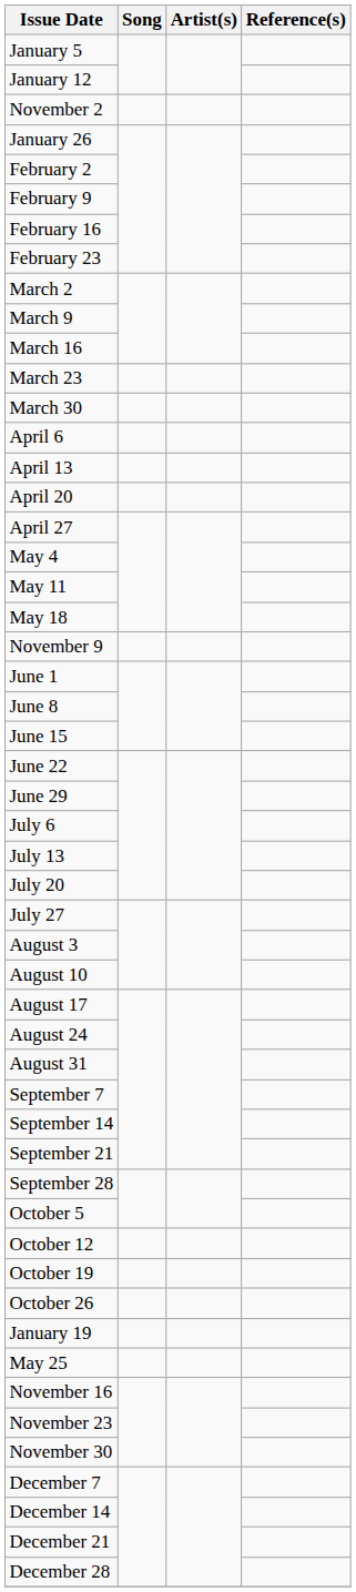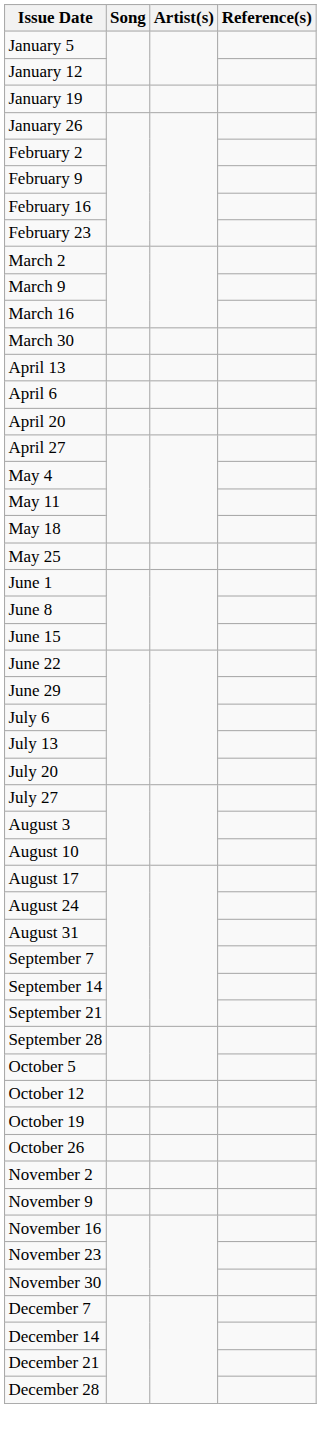 <table class="wikitable">
 <tr>
 <th style="text-align: center;">Issue Date</th>
 <th style="text-align: center;">Song</th>
 <th style="text-align: center;">Artist(s)</th>
 <th style="text-align: center;">Reference(s)</th>
 </tr>
 <tr>
 <td>January 5</td>
 <td rowspan=2></td>
 <td rowspan=2></td>
 <td></td>
 </tr>
 <tr>
 <td>January 12</td>
 <td></td>
 </tr>
 <tr>
-<td>November 2</td>
-<td rowspan=1></td>
-<td rowspan=1></td>
+<td>January 19</td>
+<td></td>
+<td></td>
 <td></td>
 </tr>
 <tr>
 <td>January 26</td>
 <td rowspan=5></td>
 <td rowspan=5></td>
 <td></td>
 </tr>
 <tr>
 <td>February 2</td>
 <td></td>
 </tr>
 <tr>
 <td>February 9</td>
 <td></td>
 </tr>
 <tr>
 <td>February 16</td>
 <td></td>
 </tr>
 <tr>
 <td>February 23</td>
 <td></td>
 </tr>
 <tr>
 <td>March 2</td>
 <td rowspan=3></td>
 <td rowspan=3></td>
 <td></td>
 </tr>
 <tr>
 <td>March 9</td>
 <td></td>
 </tr>
 <tr>
 <td>March 16</td>
 <td></td>
 </tr>
 <tr>
-<td>March 23</td>
-<td></td>
-<td></td>
-<td></td>
-</tr>
-<tr>
 <td>March 30</td>
 <td></td>
 <td></td>
 <td></td>
 </tr>
 <tr>
-<td>April 6</td>
+<td>April 13</td>
 <td></td>
 <td></td>
 <td></td>
 </tr>
 <tr>
-<td>April 13</td>
+<td>April 6</td>
 <td></td>
 <td></td>
 <td></td>
 </tr>
 <tr>
 <td>April 20</td>
 <td></td>
 <td></td>
 <td></td>
 </tr>
 <tr>
 <td>April 27</td>
 <td rowspan=4></td>
 <td rowspan=4></td>
 <td></td>
 </tr>
 <tr>
 <td>May 4</td>
 <td></td>
 </tr>
 <tr>
 <td>May 11</td>
 <td></td>
 </tr>
 <tr>
 <td>May 18</td>
 <td></td>
 </tr>
 <tr>
-<td>November 9</td>
-<td rowspan=1></td>
-<td rowspan=1></td>
+<td>May 25</td>
+<td></td>
+<td></td>
 <td></td>
 </tr>
 <tr>
 <td>June 1</td>
 <td rowspan=3></td>
 <td rowspan=3></td>
 <td></td>
 </tr>
 <tr>
 <td>June 8</td>
 <td></td>
 </tr>
 <tr>
 <td>June 15</td>
 <td></td>
 </tr>
 <tr>
 <td>June 22</td>
 <td rowspan=5></td>
 <td rowspan=5></td>
 <td></td>
 </tr>
 <tr>
 <td>June 29</td>
 <td></td>
 </tr>
 <tr>
 <td>July 6</td>
 <td></td>
 </tr>
 <tr>
 <td>July 13</td>
 <td></td>
 </tr>
 <tr>
 <td>July 20</td>
 <td></td>
 </tr>
 <tr>
 <td>July 27</td>
 <td rowspan=3></td>
 <td rowspan=3></td>
 <td></td>
 </tr>
 <tr>
 <td>August 3</td>
 <td></td>
 </tr>
 <tr>
 <td>August 10</td>
 <td></td>
 </tr>
 <tr>
 <td>August 17</td>
 <td rowspan=6></td>
 <td rowspan=6></td>
 <td></td>
 </tr>
 <tr>
 <td>August 24</td>
 <td></td>
 </tr>
 <tr>
 <td>August 31</td>
 <td></td>
 </tr>
 <tr>
 <td>September 7</td>
 <td></td>
 </tr>
 <tr>
 <td>September 14</td>
 <td></td>
 </tr>
 <tr>
 <td>September 21</td>
 <td></td>
 </tr>
 <tr>
 <td>September 28</td>
 <td rowspan=2></td>
 <td rowspan=2></td>
 <td></td>
 </tr>
 <tr>
 <td>October 5</td>
 <td></td>
 </tr>
 <tr>
 <td>October 12</td>
 <td rowspan=1></td>
 <td rowspan=1></td>
 <td></td>
 </tr>
 <tr>
 <td>October 19</td>
 <td rowspan=1></td>
 <td rowspan=1></td>
 <td></td>
 </tr>
 <tr>
 <td>October 26</td>
 <td rowspan=1></td>
 <td rowspan=1></td>
 <td></td>
 </tr>
 <tr>
-<td>January 19</td>
-<td></td>
-<td></td>
+<td>November 2</td>
+<td rowspan=1></td>
+<td rowspan=1></td>
 <td></td>
 </tr>
 <tr>
-<td>May 25</td>
-<td></td>
-<td></td>
+<td>November 9</td>
+<td rowspan=1></td>
+<td rowspan=1></td>
 <td></td>
 </tr>
 <tr>
 <td>November 16</td>
 <td rowspan=3></td>
 <td rowspan=3></td>
 <td></td>
 </tr>
 <tr>
 <td>November 23</td>
 <td></td>
 </tr>
 <tr>
 <td>November 30</td>
 <td></td>
 </tr>
 <tr>
 <td>December 7</td>
 <td rowspan=4></td>
 <td rowspan=4></td>
 <td></td>
 </tr>
 <tr>
 <td>December 14</td>
 <td></td>
 </tr>
 <tr>
 <td>December 21</td>
 <td></td>
 </tr>
 <tr>
 <td>December 28</td>
 <td></td>
 </tr>
 <tr>
 </tr>
 </table>
